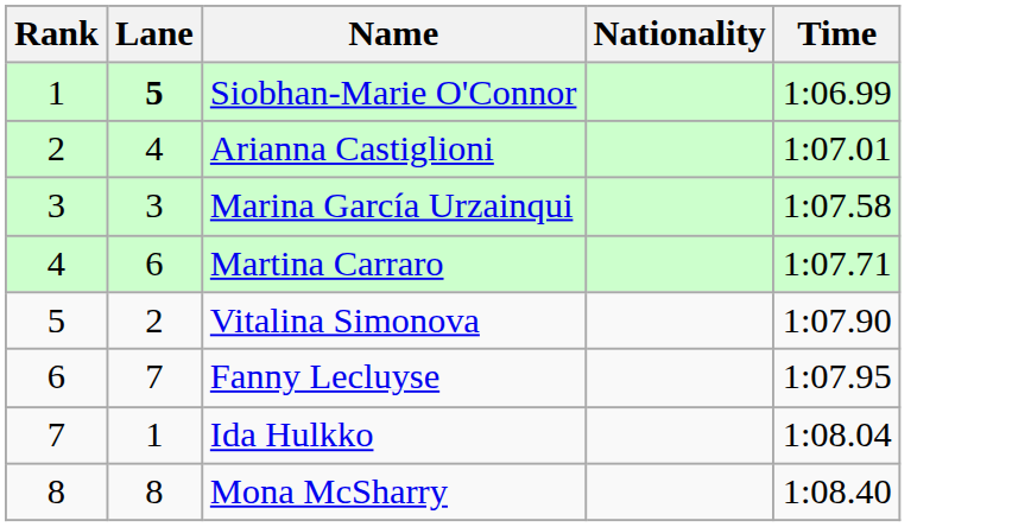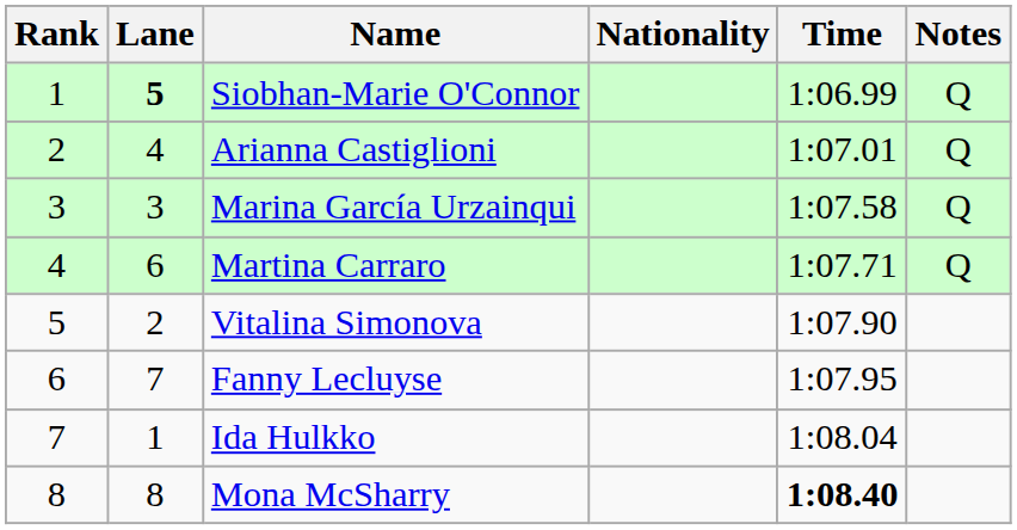 <table class="wikitable sortable" style="text-align:center">
 <tr>
 <th>Rank</th>
 <th>Lane</th>
 <th>Name</th>
 <th>Nationality</th>
 <th>Time</th>
+<th>Notes</th>
 </tr>
 <tr bgcolor=ccffcc>
 <td>1</td>
 <td><strong>5</strong></td>
 <td align=left><a href='#'>Siobhan-Marie O'Connor</a></td>
 <td align=left></td>
 <td>1:06.99</td>
+<td>Q</td>
 </tr>
 <tr bgcolor=ccffcc>
 <td>2</td>
 <td>4</td>
 <td align=left><a href='#'>Arianna Castiglioni</a></td>
 <td align=left></td>
 <td>1:07.01</td>
+<td>Q</td>
 </tr>
 <tr bgcolor=ccffcc>
 <td>3</td>
 <td>3</td>
 <td align=left><a href='#'>Marina García Urzainqui</a></td>
 <td align=left></td>
 <td>1:07.58</td>
+<td>Q</td>
 </tr>
 <tr bgcolor=ccffcc>
 <td>4</td>
 <td>6</td>
 <td align=left><a href='#'>Martina Carraro</a></td>
 <td align=left></td>
 <td>1:07.71</td>
+<td>Q</td>
 </tr>
 <tr>
 <td>5</td>
 <td>2</td>
 <td align=left><a href='#'>Vitalina Simonova</a></td>
 <td align=left></td>
 <td>1:07.90</td>
+<td></td>
 </tr>
 <tr>
 <td>6</td>
 <td>7</td>
 <td align=left><a href='#'>Fanny Lecluyse</a></td>
 <td align=left></td>
 <td>1:07.95</td>
+<td></td>
 </tr>
 <tr>
 <td>7</td>
 <td>1</td>
 <td align=left><a href='#'>Ida Hulkko</a></td>
 <td align=left></td>
 <td>1:08.04</td>
+<td></td>
 </tr>
 <tr>
 <td>8</td>
 <td>8</td>
 <td align=left><a href='#'>Mona McSharry</a></td>
 <td align=left></td>
-<td>1:08.40</td>
+<td><strong>1:08.40</strong></td>
+<td></td>
 </tr>
 </table>
